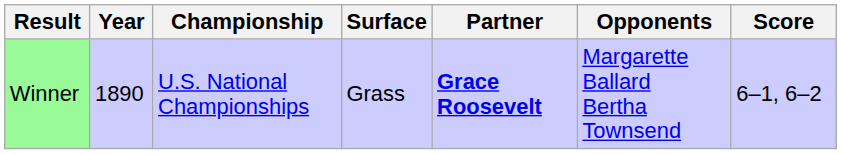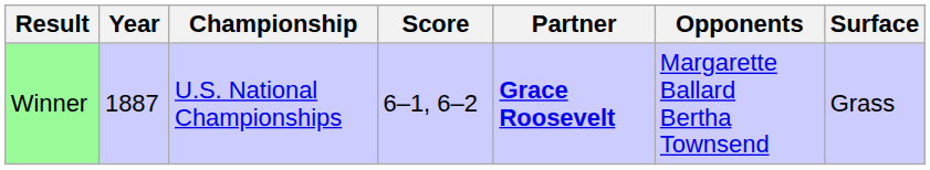 <table class="sortable wikitable">
 <tr>
 <th style="width:70px">Result</th>
 <th style="width:50px">Year</th>
 <th style="width:200px">Championship</th>
-<th style="width:50px">Surface</th>
+<th style="width:160px" class="unsortable">Score</th>
 <th style="width:180px">Partner</th>
 <th style="width:180px">Opponents</th>
-<th style="width:160px" class="unsortable">Score</th>
+<th style="width:50px">Surface</th>
 </tr>
 <tr style="background:#ccf;">
 <td style="background:#98fb98;">Winner</td>
-<td>1890</td>
+<td>1887</td>
 <td><a href='#'>U.S. National Championships</a></td>
-<td>Grass</td>
+<td>6–1, 6–2</td>
 <td><strong>  <a href='#'>Grace Roosevelt</a></strong></td>
 <td> <a href='#'>Margarette Ballard</a><br>  <a href='#'>Bertha Townsend</a></td>
-<td>6–1, 6–2</td>
+<td>Grass</td>
 </tr>
 </table>
